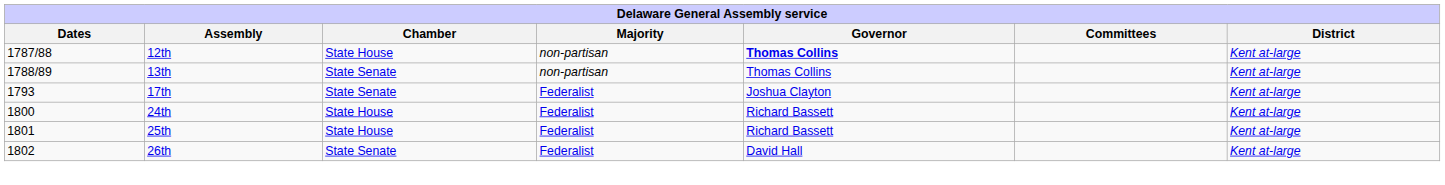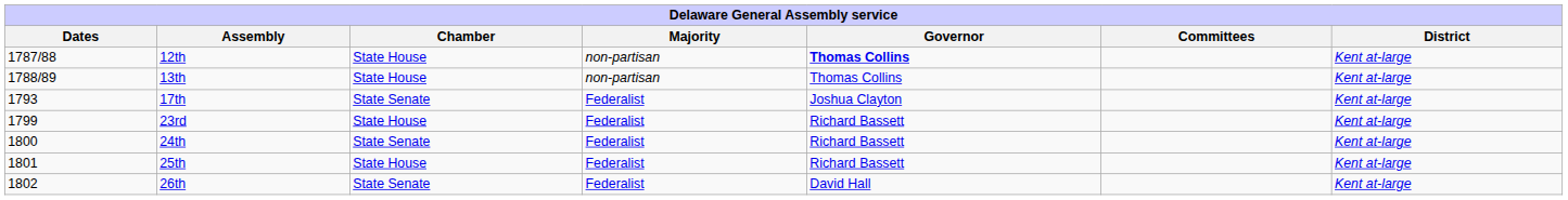 <table class=wikitable style="width: 94%" style="text-align: center;" align="center">
 <tr bgcolor=#cccccc>
 <th colspan=7 style="background: #ccccff;">Delaware General Assembly service</th>
 </tr>
 <tr>
 <th><strong>Dates</strong></th>
 <th><strong>Assembly</strong></th>
 <th><strong>Chamber</strong></th>
 <th><strong>Majority</strong></th>
 <th><strong>Governor</strong></th>
 <th><strong>Committees</strong></th>
 <th><strong>District</strong></th>
 </tr>
 <tr>
 <td>1787/88</td>
 <td><a href='#'>12th</a></td>
 <td><a href='#'>State House</a></td>
 <td><em>non-partisan</em></td>
 <td><strong><a href='#'>Thomas Collins</a></strong></td>
 <td></td>
 <td><a href='#'><em>Kent at-large</em></a></td>
 </tr>
 <tr>
 <td>1788/89</td>
 <td><a href='#'>13th</a></td>
-<td><a href='#'>State Senate</a></td>
+<td><a href='#'>State House</a></td>
 <td><em>non-partisan</em></td>
 <td><a href='#'>Thomas Collins</a></td>
 <td></td>
 <td><a href='#'><em>Kent at-large</em></a></td>
 </tr>
 <tr>
 <td>1793</td>
 <td><a href='#'>17th</a></td>
 <td><a href='#'>State Senate</a></td>
 <td><a href='#'>Federalist</a></td>
 <td><a href='#'>Joshua Clayton</a></td>
 <td></td>
 <td><a href='#'><em>Kent at-large</em></a></td>
 </tr>
 <tr>
+<td>1799</td>
+<td><a href='#'>23rd</a></td>
+<td><a href='#'>State House</a></td>
+<td><a href='#'>Federalist</a></td>
+<td><a href='#'>Richard Bassett</a></td>
+<td></td>
+<td><a href='#'><em>Kent at-large</em></a></td>
+</tr>
+<tr>
 <td>1800</td>
 <td><a href='#'>24th</a></td>
-<td><a href='#'>State House</a></td>
+<td><a href='#'>State Senate</a></td>
 <td><a href='#'>Federalist</a></td>
 <td><a href='#'>Richard Bassett</a></td>
 <td></td>
 <td><a href='#'><em>Kent at-large</em></a></td>
 </tr>
 <tr>
 <td>1801</td>
 <td><a href='#'>25th</a></td>
 <td><a href='#'>State House</a></td>
 <td><a href='#'>Federalist</a></td>
 <td><a href='#'>Richard Bassett</a></td>
 <td></td>
 <td><a href='#'><em>Kent at-large</em></a></td>
 </tr>
 <tr>
 <td>1802</td>
 <td><a href='#'>26th</a></td>
 <td><a href='#'>State Senate</a></td>
 <td><a href='#'>Federalist</a></td>
 <td><a href='#'>David Hall</a></td>
 <td></td>
 <td><a href='#'><em>Kent at-large</em></a></td>
 </tr>
 </table>
